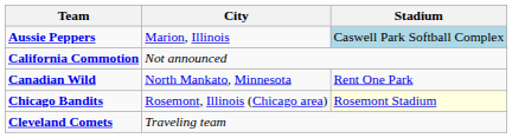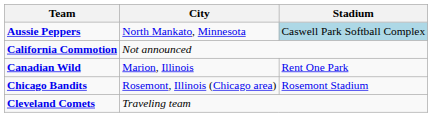 <table class="wikitable">
 <tr>
 <th>Team</th>
 <th>City</th>
 <th>Stadium</th>
 </tr>
 <tr>
 <td><strong><a href='#'>Aussie Peppers</a></strong></td>
-<td><a href='#'>Marion</a>, <a href='#'>Illinois</a></td>
+<td><a href='#'>North Mankato</a>, <a href='#'>Minnesota</a></td>
 <td style="background: lightblue;">Caswell Park Softball Complex</td>
 </tr>
 <tr>
 <td><strong><a href='#'>California Commotion</a></strong></td>
 <td colspan=2><em>Not announced</em></td>
 </tr>
 <tr>
 <td><strong><a href='#'>Canadian Wild</a></strong></td>
-<td><a href='#'>North Mankato</a>, <a href='#'>Minnesota</a></td>
+<td><a href='#'>Marion</a>, <a href='#'>Illinois</a></td>
 <td><a href='#'>Rent One Park</a></td>
 </tr>
 <tr>
 <td><strong><a href='#'>Chicago Bandits</a></strong></td>
 <td><a href='#'>Rosemont</a>, <a href='#'>Illinois</a> (<a href='#'>Chicago area</a>)</td>
-<td style="background: lightyellow;"><a href='#'>Rosemont Stadium</a></td>
+<td><a href='#'>Rosemont Stadium</a></td>
 </tr>
 <tr>
 <td><strong><a href='#'>Cleveland Comets</a></strong></td>
 <td colspan=2><em>Traveling team</em></td>
 </tr>
 </table>
